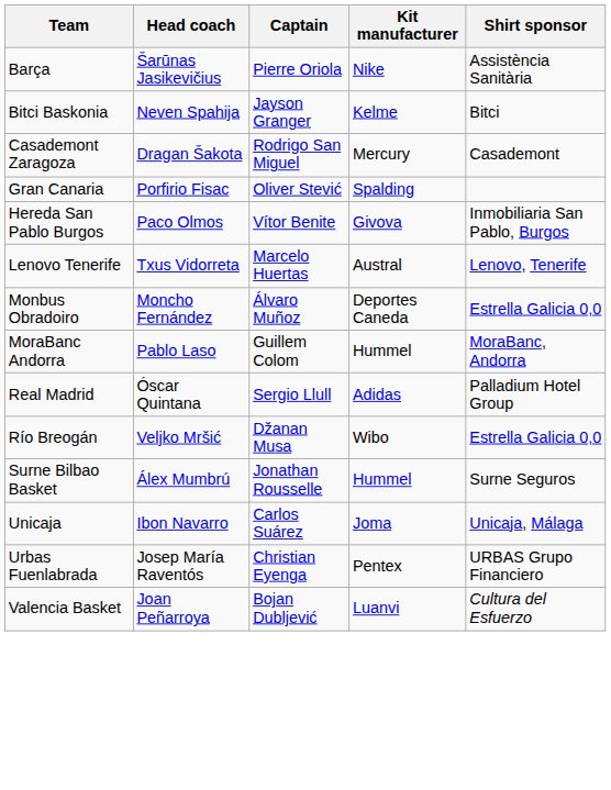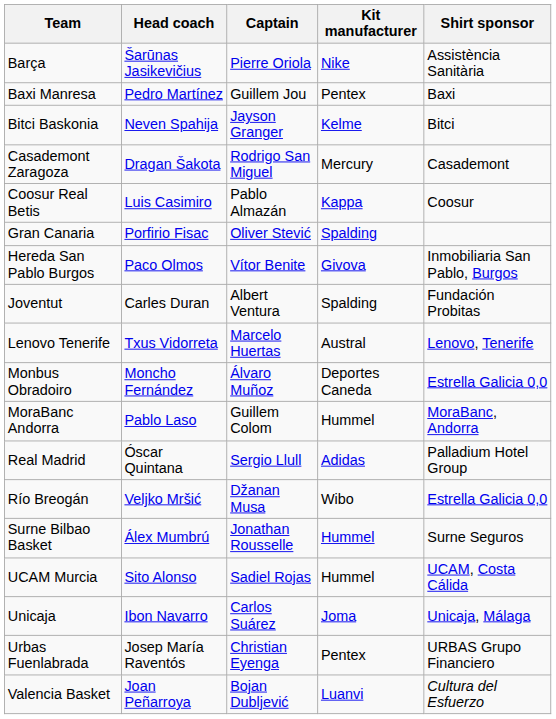 <table class="wikitable sortable">
 <tr>
 <th>Team</th>
 <th>Head coach</th>
 <th>Captain</th>
 <th>Kit manufacturer</th>
 <th>Shirt sponsor</th>
 </tr>
 <tr>
 <td>Barça</td>
 <td> <a href='#'>Šarūnas Jasikevičius</a></td>
 <td> <a href='#'>Pierre Oriola</a></td>
 <td><a href='#'>Nike</a></td>
 <td>Assistència Sanitària</td>
 </tr>
 <tr>
+<td>Baxi Manresa</td>
+<td> <a href='#'>Pedro Martínez</a></td>
+<td> Guillem Jou</td>
+<td>Pentex</td>
+<td>Baxi</td>
+</tr>
+<tr>
 <td>Bitci Baskonia</td>
 <td> <a href='#'>Neven Spahija</a></td>
 <td> <a href='#'>Jayson Granger</a></td>
 <td><a href='#'>Kelme</a></td>
 <td>Bitci</td>
 </tr>
 <tr>
 <td>Casademont Zaragoza</td>
 <td> <a href='#'>Dragan Šakota</a></td>
 <td> <a href='#'>Rodrigo San Miguel</a></td>
 <td>Mercury</td>
 <td>Casademont</td>
 </tr>
 <tr>
+<td>Coosur Real Betis</td>
+<td> <a href='#'>Luis Casimiro</a></td>
+<td> Pablo Almazán</td>
+<td><a href='#'>Kappa</a></td>
+<td>Coosur</td>
+</tr>
+<tr>
 <td>Gran Canaria</td>
 <td> <a href='#'>Porfirio Fisac</a></td>
 <td> <a href='#'>Oliver Stević</a></td>
 <td><a href='#'>Spalding</a></td>
 <td></td>
 </tr>
 <tr>
 <td>Hereda San Pablo Burgos</td>
 <td> <a href='#'>Paco Olmos</a></td>
 <td> <a href='#'>Vítor Benite</a></td>
 <td><a href='#'>Givova</a></td>
 <td>Inmobiliaria San Pablo, <a href='#'>Burgos</a></td>
+</tr>
+<tr>
+<td>Joventut</td>
+<td> Carles Duran</td>
+<td> Albert Ventura</td>
+<td>Spalding</td>
+<td>Fundación Probitas</td>
 </tr>
 <tr>
 <td>Lenovo Tenerife</td>
 <td> <a href='#'>Txus Vidorreta</a></td>
 <td> <a href='#'>Marcelo Huertas</a></td>
 <td>Austral</td>
 <td><a href='#'>Lenovo</a>, <a href='#'>Tenerife</a></td>
 </tr>
 <tr>
 <td>Monbus Obradoiro</td>
 <td> <a href='#'>Moncho Fernández</a></td>
 <td> <a href='#'>Álvaro Muñoz</a></td>
 <td>Deportes Caneda</td>
 <td><a href='#'>Estrella Galicia 0,0</a></td>
 </tr>
 <tr>
 <td>MoraBanc Andorra</td>
 <td> <a href='#'>Pablo Laso</a></td>
 <td> Guillem Colom</td>
 <td>Hummel</td>
 <td><a href='#'>MoraBanc</a>, <a href='#'>Andorra</a></td>
 </tr>
 <tr>
 <td>Real Madrid</td>
 <td> Óscar Quintana</td>
 <td> <a href='#'>Sergio Llull</a></td>
 <td><a href='#'>Adidas</a></td>
 <td>Palladium Hotel Group</td>
 </tr>
 <tr>
 <td>Río Breogán</td>
 <td> <a href='#'>Veljko Mršić</a></td>
 <td> <a href='#'>Džanan Musa</a></td>
 <td>Wibo</td>
 <td><a href='#'>Estrella Galicia 0,0</a></td>
 </tr>
 <tr>
 <td>Surne Bilbao Basket</td>
 <td> <a href='#'>Álex Mumbrú</a></td>
 <td> <a href='#'>Jonathan Rousselle</a></td>
 <td><a href='#'>Hummel</a></td>
 <td>Surne Seguros</td>
 </tr>
 <tr>
+<td>UCAM Murcia</td>
+<td> <a href='#'>Sito Alonso</a></td>
+<td> <a href='#'>Sadiel Rojas</a></td>
+<td>Hummel</td>
+<td><a href='#'>UCAM</a>, <a href='#'>Costa Cálida</a></td>
+</tr>
+<tr>
 <td>Unicaja</td>
 <td> <a href='#'>Ibon Navarro</a></td>
 <td> <a href='#'>Carlos Suárez</a></td>
 <td><a href='#'>Joma</a></td>
 <td><a href='#'>Unicaja</a>, <a href='#'>Málaga</a></td>
 </tr>
 <tr>
 <td>Urbas Fuenlabrada</td>
 <td> Josep María Raventós</td>
 <td> <a href='#'>Christian Eyenga</a></td>
 <td>Pentex</td>
 <td>URBAS Grupo Financiero</td>
 </tr>
 <tr>
 <td>Valencia Basket</td>
 <td> <a href='#'>Joan Peñarroya</a></td>
 <td> <a href='#'>Bojan Dubljević</a></td>
 <td><a href='#'>Luanvi</a></td>
 <td><em>Cultura del Esfuerzo</em></td>
 </tr>
 </table>
